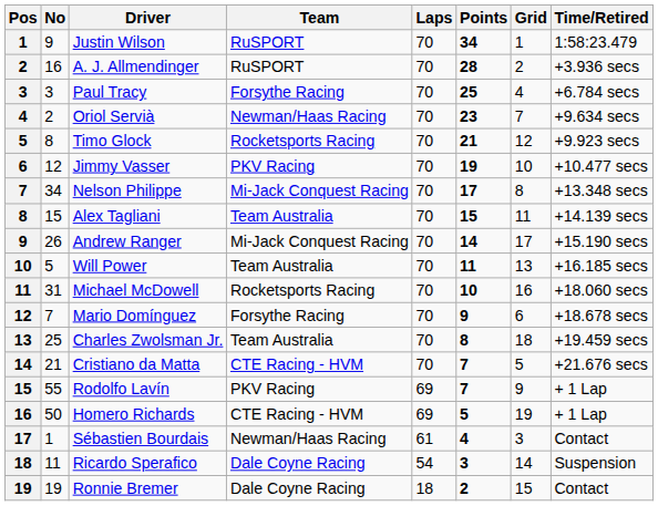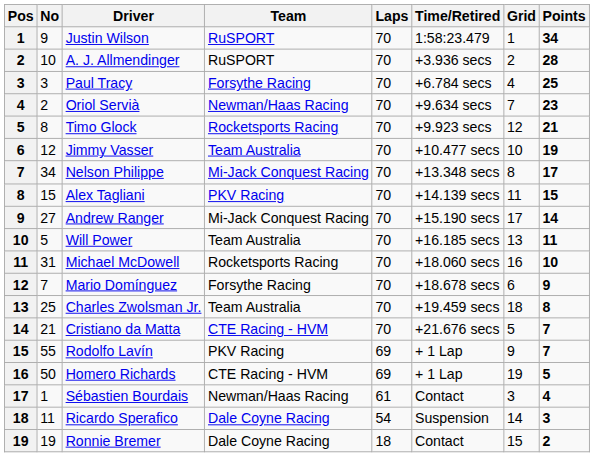 <table class="wikitable" style="font-size:95%;">
 <tr>
 <th>Pos</th>
 <th>No</th>
 <th>Driver</th>
 <th>Team</th>
 <th>Laps</th>
+<th>Time/Retired</th>
+<th>Grid</th>
 <th>Points</th>
-<th>Grid</th>
-<th>Time/Retired</th>
 </tr>
 <tr>
 <th>1</th>
 <td>9</td>
 <td> <a href='#'>Justin Wilson</a></td>
 <td><a href='#'>RuSPORT</a></td>
 <td>70</td>
+<td>1:58:23.479</td>
+<td>1</td>
 <td><strong>34</strong></td>
-<td>1</td>
-<td>1:58:23.479</td>
 </tr>
 <tr>
 <th>2</th>
-<td>16</td>
+<td>10</td>
 <td> <a href='#'>A. J. Allmendinger</a></td>
 <td>RuSPORT</td>
 <td>70</td>
+<td>+3.936 secs</td>
+<td>2</td>
 <td><strong>28</strong></td>
-<td>2</td>
-<td>+3.936 secs</td>
 </tr>
 <tr>
 <th>3</th>
 <td>3</td>
 <td> <a href='#'>Paul Tracy</a></td>
 <td><a href='#'>Forsythe Racing</a></td>
 <td>70</td>
+<td>+6.784 secs</td>
+<td>4</td>
 <td><strong>25</strong></td>
-<td>4</td>
-<td>+6.784 secs</td>
 </tr>
 <tr>
 <th>4</th>
 <td>2</td>
 <td> <a href='#'>Oriol Servià</a></td>
 <td><a href='#'>Newman/Haas Racing</a></td>
 <td>70</td>
+<td>+9.634 secs</td>
+<td>7</td>
 <td><strong>23</strong></td>
-<td>7</td>
-<td>+9.634 secs</td>
 </tr>
 <tr>
 <th>5</th>
 <td>8</td>
 <td> <a href='#'>Timo Glock</a></td>
 <td><a href='#'>Rocketsports Racing</a></td>
 <td>70</td>
+<td>+9.923 secs</td>
+<td>12</td>
 <td><strong>21</strong></td>
-<td>12</td>
-<td>+9.923 secs</td>
 </tr>
 <tr>
 <th>6</th>
 <td>12</td>
 <td> <a href='#'>Jimmy Vasser</a></td>
-<td><a href='#'>PKV Racing</a></td>
+<td><a href='#'>Team Australia</a></td>
 <td>70</td>
+<td>+10.477 secs</td>
+<td>10</td>
 <td><strong>19</strong></td>
-<td>10</td>
-<td>+10.477 secs</td>
 </tr>
 <tr>
 <th>7</th>
 <td>34</td>
 <td> <a href='#'>Nelson Philippe</a></td>
 <td><a href='#'>Mi-Jack Conquest Racing</a></td>
 <td>70</td>
+<td>+13.348 secs</td>
+<td>8</td>
 <td><strong>17</strong></td>
-<td>8</td>
-<td>+13.348 secs</td>
 </tr>
 <tr>
 <th>8</th>
 <td>15</td>
 <td> <a href='#'>Alex Tagliani</a></td>
-<td><a href='#'>Team Australia</a></td>
+<td><a href='#'>PKV Racing</a></td>
 <td>70</td>
+<td>+14.139 secs</td>
+<td>11</td>
 <td><strong>15</strong></td>
-<td>11</td>
-<td>+14.139 secs</td>
 </tr>
 <tr>
 <th>9</th>
-<td>26</td>
+<td>27</td>
 <td> <a href='#'>Andrew Ranger</a></td>
 <td>Mi-Jack Conquest Racing</td>
 <td>70</td>
+<td>+15.190 secs</td>
+<td>17</td>
 <td><strong>14</strong></td>
-<td>17</td>
-<td>+15.190 secs</td>
 </tr>
 <tr>
 <th>10</th>
 <td>5</td>
 <td> <a href='#'>Will Power</a></td>
 <td>Team Australia</td>
 <td>70</td>
+<td>+16.185 secs</td>
+<td>13</td>
 <td><strong>11</strong></td>
-<td>13</td>
-<td>+16.185 secs</td>
 </tr>
 <tr>
 <th>11</th>
 <td>31</td>
 <td> <a href='#'>Michael McDowell</a></td>
 <td>Rocketsports Racing</td>
 <td>70</td>
+<td>+18.060 secs</td>
+<td>16</td>
 <td><strong>10</strong></td>
-<td>16</td>
-<td>+18.060 secs</td>
 </tr>
 <tr>
 <th>12</th>
 <td>7</td>
 <td> <a href='#'>Mario Domínguez</a></td>
 <td>Forsythe Racing</td>
 <td>70</td>
+<td>+18.678 secs</td>
+<td>6</td>
 <td><strong>9</strong></td>
-<td>6</td>
-<td>+18.678 secs</td>
 </tr>
 <tr>
 <th>13</th>
 <td>25</td>
 <td> <a href='#'>Charles Zwolsman Jr.</a></td>
 <td>Team Australia</td>
 <td>70</td>
+<td>+19.459 secs</td>
+<td>18</td>
 <td><strong>8</strong></td>
-<td>18</td>
-<td>+19.459 secs</td>
 </tr>
 <tr>
 <th>14</th>
 <td>21</td>
 <td> <a href='#'>Cristiano da Matta</a></td>
 <td><a href='#'>CTE Racing - HVM</a></td>
 <td>70</td>
+<td>+21.676 secs</td>
+<td>5</td>
 <td><strong>7</strong></td>
-<td>5</td>
-<td>+21.676 secs</td>
 </tr>
 <tr>
 <th>15</th>
 <td>55</td>
 <td> <a href='#'>Rodolfo Lavín</a></td>
 <td>PKV Racing</td>
 <td>69</td>
+<td>+ 1 Lap</td>
+<td>9</td>
 <td><strong>7</strong></td>
-<td>9</td>
-<td>+ 1 Lap</td>
 </tr>
 <tr>
 <th>16</th>
 <td>50</td>
 <td> <a href='#'>Homero Richards</a></td>
 <td>CTE Racing - HVM</td>
 <td>69</td>
+<td>+ 1 Lap</td>
+<td>19</td>
 <td><strong>5</strong></td>
-<td>19</td>
-<td>+ 1 Lap</td>
 </tr>
 <tr>
 <th>17</th>
 <td>1</td>
 <td> <a href='#'>Sébastien Bourdais</a></td>
 <td>Newman/Haas Racing</td>
 <td>61</td>
+<td>Contact</td>
+<td>3</td>
 <td><strong>4</strong></td>
-<td>3</td>
-<td>Contact</td>
 </tr>
 <tr>
 <th>18</th>
 <td>11</td>
 <td> <a href='#'>Ricardo Sperafico</a></td>
 <td><a href='#'>Dale Coyne Racing</a></td>
 <td>54</td>
+<td>Suspension</td>
+<td>14</td>
 <td><strong>3</strong></td>
-<td>14</td>
-<td>Suspension</td>
 </tr>
 <tr>
 <th>19</th>
 <td>19</td>
 <td> <a href='#'>Ronnie Bremer</a></td>
 <td>Dale Coyne Racing</td>
 <td>18</td>
+<td>Contact</td>
+<td>15</td>
 <td><strong>2</strong></td>
-<td>15</td>
-<td>Contact</td>
 </tr>
 </table>
